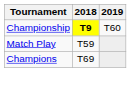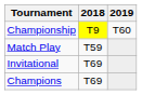 <table class="wikitable" style="text-align:center;">
 <tr>
 <th>Tournament</th>
 <th>2018</th>
 <th>2019</th>
 </tr>
 <tr>
 <td align="left"><a href='#'>Championship</a></td>
-<td style="background:yellow;"><strong>T9</strong></td>
+<td style="background:yellow;">T9</td>
 <td>T60</td>
 </tr>
 <tr>
 <td align="left"><a href='#'>Match Play</a></td>
 <td>T59</td>
 <td style="background:#eeeeee;"></td>
 </tr>
 <tr>
+<td align="left"><a href='#'>Invitational</a></td>
+<td>T69</td>
+<td style="background:#eeeeee;"></td>
+</tr>
+<tr>
 <td align="left"><a href='#'>Champions</a></td>
 <td>T69</td>
 <td style="background:#eeeeee;"></td>
 </tr>
 </table>
